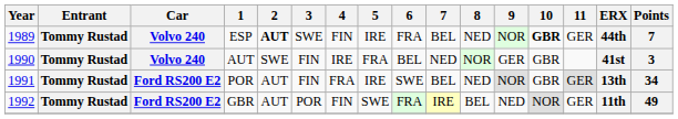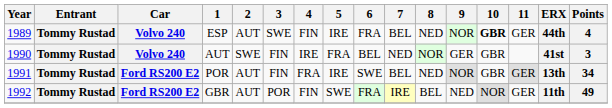 <table class="wikitable" border="1" style="text-align:center; font-size:85%;">
 <tr valign="top">
 <th>Year</th>
 <th>Entrant</th>
 <th>Car</th>
 <th>1</th>
 <th>2</th>
 <th>3</th>
 <th>4</th>
 <th>5</th>
 <th>6</th>
 <th>7</th>
 <th>8</th>
 <th>9</th>
 <th>10</th>
 <th>11</th>
 <th>ERX</th>
 <th>Points</th>
 </tr>
 <tr>
 <td><a href='#'>1989</a></td>
 <th nowrap>Tommy Rustad</th>
 <th nowrap><a href='#'>Volvo 240</a></th>
 <td>ESP</td>
-<td><strong>AUT</strong></td>
+<td>AUT</td>
 <td>SWE</td>
 <td>FIN</td>
 <td>IRE</td>
 <td>FRA</td>
 <td>BEL</td>
 <td>NED</td>
 <td style="background:#DFFFDF;">NOR<br></td>
 <td><strong>GBR</strong></td>
 <td>GER</td>
 <th>44th</th>
-<th>7</th>
+<th>4</th>
 </tr>
 <tr>
 <td><a href='#'>1990</a></td>
 <th nowrap>Tommy Rustad</th>
 <th nowrap><a href='#'>Volvo 240</a></th>
 <td>AUT</td>
 <td>SWE</td>
 <td>FIN</td>
 <td>IRE</td>
 <td>FRA</td>
 <td>BEL</td>
 <td>NED</td>
 <td style="background:#DFFFDF;">NOR<br></td>
 <td>GER</td>
 <td>GBR</td>
 <td></td>
 <th>41st</th>
 <th>3</th>
 </tr>
 <tr>
 <td><a href='#'>1991</a></td>
 <th nowrap>Tommy Rustad</th>
 <th nowrap><a href='#'>Ford RS200 E2</a></th>
 <td>POR</td>
 <td>AUT</td>
 <td>FIN</td>
 <td>FRA</td>
 <td>IRE</td>
 <td>SWE</td>
 <td>BEL</td>
 <td>NED</td>
 <td style="background:#DFDFDF;">NOR<br></td>
 <td>GBR</td>
 <td style="background:#DFDFDF;">GER<br></td>
 <th>13th</th>
 <th>34</th>
 </tr>
 <tr>
 <td><a href='#'>1992</a></td>
 <th nowrap>Tommy Rustad</th>
 <th nowrap><a href='#'>Ford RS200 E2</a></th>
 <td>GBR</td>
 <td>AUT</td>
 <td>POR</td>
 <td>FIN</td>
 <td>SWE</td>
 <td style="background:#DFFFDF;">FRA<br></td>
 <td style="background:#FFFFBF;">IRE<br></td>
 <td>BEL</td>
 <td>NED</td>
 <td style="background:#DFDFDF;">NOR<br></td>
 <td>GER</td>
 <th>11th</th>
 <th>49</th>
 </tr>
 <tr>
 </tr>
 </table>
